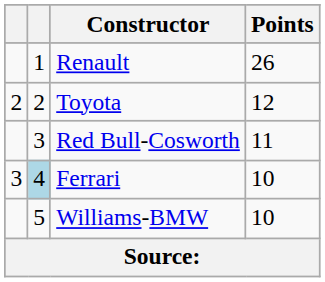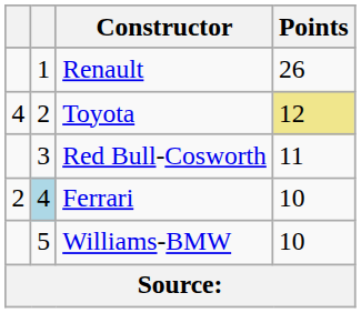 <table class="wikitable" style="font-size: 85%;">
 <tr>
 <th></th>
 <th></th>
 <th>Constructor</th>
 <th>Points</th>
 </tr>
 <tr>
 <td></td>
 <td align="center">1</td>
 <td> <a href='#'>Renault</a></td>
 <td>26</td>
 </tr>
 <tr>
-<td> 2</td>
+<td> 4</td>
 <td align="center">2</td>
 <td> <a href='#'>Toyota</a></td>
-<td>12</td>
+<td style="background: khaki;">12</td>
 </tr>
 <tr>
 <td></td>
 <td align="center">3</td>
 <td> <a href='#'>Red Bull</a>-<a href='#'>Cosworth</a></td>
 <td>11</td>
 </tr>
 <tr>
-<td> 3</td>
+<td> 2</td>
 <td align="center" style="background: lightblue;">4</td>
 <td> <a href='#'>Ferrari</a></td>
 <td>10</td>
 </tr>
 <tr>
 <td></td>
 <td align="center">5</td>
 <td> <a href='#'>Williams</a>-<a href='#'>BMW</a></td>
 <td>10</td>
 </tr>
 <tr>
 <th colspan=4>Source:</th>
 </tr>
 </table>
